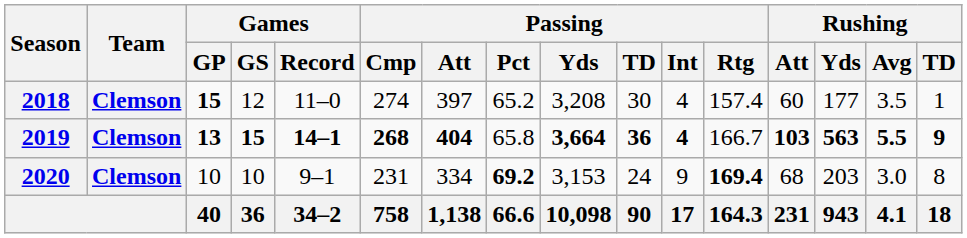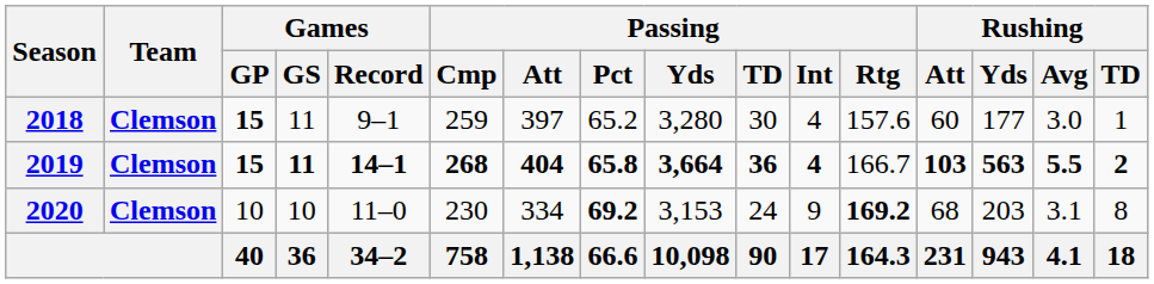 <table class=wikitable style="text-align:center;">
 <tr>
 <th rowspan="2">Season</th>
 <th rowspan="2">Team</th>
 <th colspan="3">Games</th>
 <th colspan="7">Passing</th>
 <th colspan="4">Rushing</th>
 </tr>
 <tr>
 <th>GP</th>
 <th>GS</th>
 <th>Record</th>
 <th>Cmp</th>
 <th>Att</th>
 <th>Pct</th>
 <th>Yds</th>
 <th>TD</th>
 <th>Int</th>
 <th>Rtg</th>
 <th>Att</th>
 <th>Yds</th>
 <th>Avg</th>
 <th>TD</th>
 </tr>
 <tr>
 <th><a href='#'>2018</a></th>
 <th><a href='#'>Clemson</a></th>
 <td><strong>15</strong></td>
-<td>12</td>
-<td>11–0</td>
-<td>274</td>
+<td>11</td>
+<td>9–1</td>
+<td>259</td>
 <td>397</td>
 <td>65.2</td>
-<td>3,208</td>
+<td>3,280</td>
 <td>30</td>
 <td>4</td>
-<td>157.4</td>
+<td>157.6</td>
 <td>60</td>
 <td>177</td>
-<td>3.5</td>
+<td>3.0</td>
 <td>1</td>
 </tr>
 <tr>
 <th><a href='#'>2019</a></th>
 <th><a href='#'>Clemson</a></th>
-<td><strong>13</strong></td>
 <td><strong>15</strong></td>
+<td><strong>11</strong></td>
 <td><strong>14–1</strong></td>
 <td><strong>268</strong></td>
 <td><strong>404</strong></td>
-<td>65.8</td>
+<td><strong>65.8</strong></td>
 <td><strong>3,664</strong></td>
 <td><strong>36</strong></td>
 <td><strong>4</strong></td>
 <td>166.7</td>
 <td><strong>103</strong></td>
 <td><strong>563</strong></td>
 <td><strong>5.5</strong></td>
-<td><strong>9</strong></td>
+<td><strong>2</strong></td>
 </tr>
 <tr>
 <th><a href='#'>2020</a></th>
 <th><a href='#'>Clemson</a></th>
 <td>10</td>
 <td>10</td>
-<td>9–1</td>
-<td>231</td>
+<td>11–0</td>
+<td>230</td>
 <td>334</td>
 <td><strong>69.2</strong></td>
 <td>3,153</td>
 <td>24</td>
 <td>9</td>
-<td><strong>169.4</strong></td>
+<td><strong>169.2</strong></td>
 <td>68</td>
 <td>203</td>
-<td>3.0</td>
+<td>3.1</td>
 <td>8</td>
 </tr>
 <tr>
 <th colspan="2"></th>
 <th>40</th>
 <th>36</th>
 <th>34–2</th>
 <th>758</th>
 <th>1,138</th>
 <th>66.6</th>
 <th>10,098</th>
 <th>90</th>
 <th>17</th>
 <th>164.3</th>
 <th>231</th>
 <th>943</th>
 <th>4.1</th>
 <th>18</th>
 </tr>
 </table>
